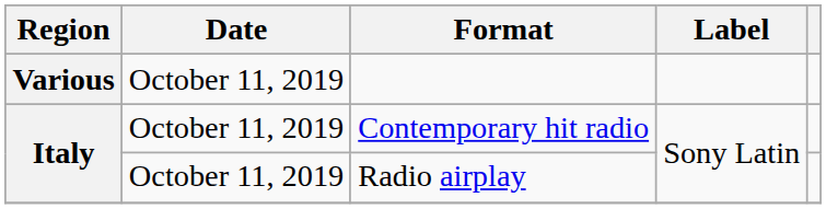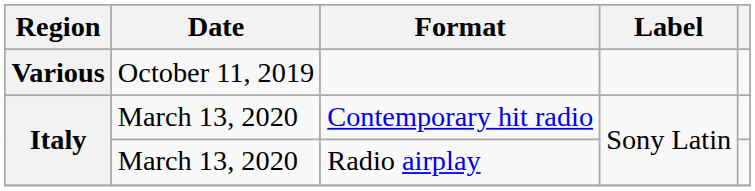 <table class="wikitable plainrowheaders">
 <tr>
 <th scope="col">Region</th>
 <th scope="col">Date</th>
 <th scope="col">Format</th>
 <th scope="col">Label</th>
 <th scope="col"></th>
 </tr>
 <tr>
 <th scope="row">Various</th>
 <td>October 11, 2019</td>
 <td></td>
 <td></td>
 <td style="text-align:center"></td>
 </tr>
 <tr>
 <th rowspan="2" scope="row">Italy</th>
-<td>October 11, 2019</td>
+<td>March 13, 2020</td>
 <td><a href='#'>Contemporary hit radio</a></td>
 <td rowspan="2">Sony Latin</td>
 <td style="text-align:center"></td>
 </tr>
 <tr>
-<td>October 11, 2019</td>
+<td>March 13, 2020</td>
 <td>Radio <a href='#'>airplay</a></td>
 <td style="text-align:center"></td>
 </tr>
 <tr>
 </tr>
 </table>
